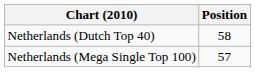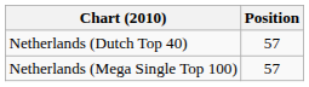 <table class="wikitable sortable">
 <tr>
 <th scope="col">Chart (2010)</th>
 <th scope="col">Position</th>
 </tr>
 <tr>
 <td>Netherlands (Dutch Top 40)</td>
-<td align="center">58</td>
+<td align="center">57</td>
 </tr>
 <tr>
 <td>Netherlands (Mega Single Top 100)</td>
 <td align="center">57</td>
 </tr>
 </table>
